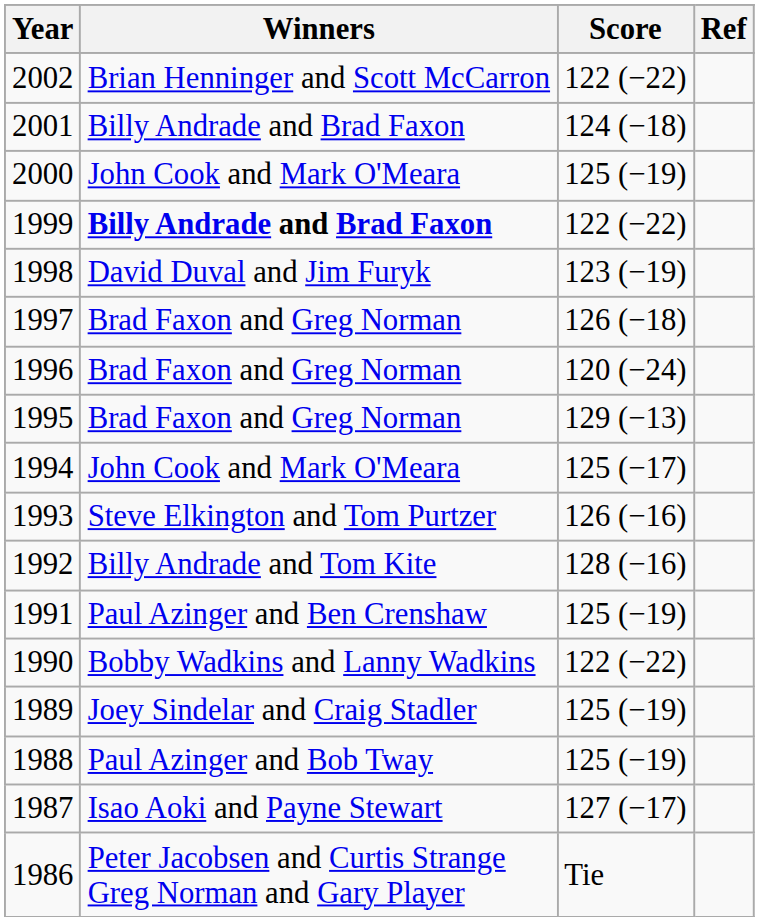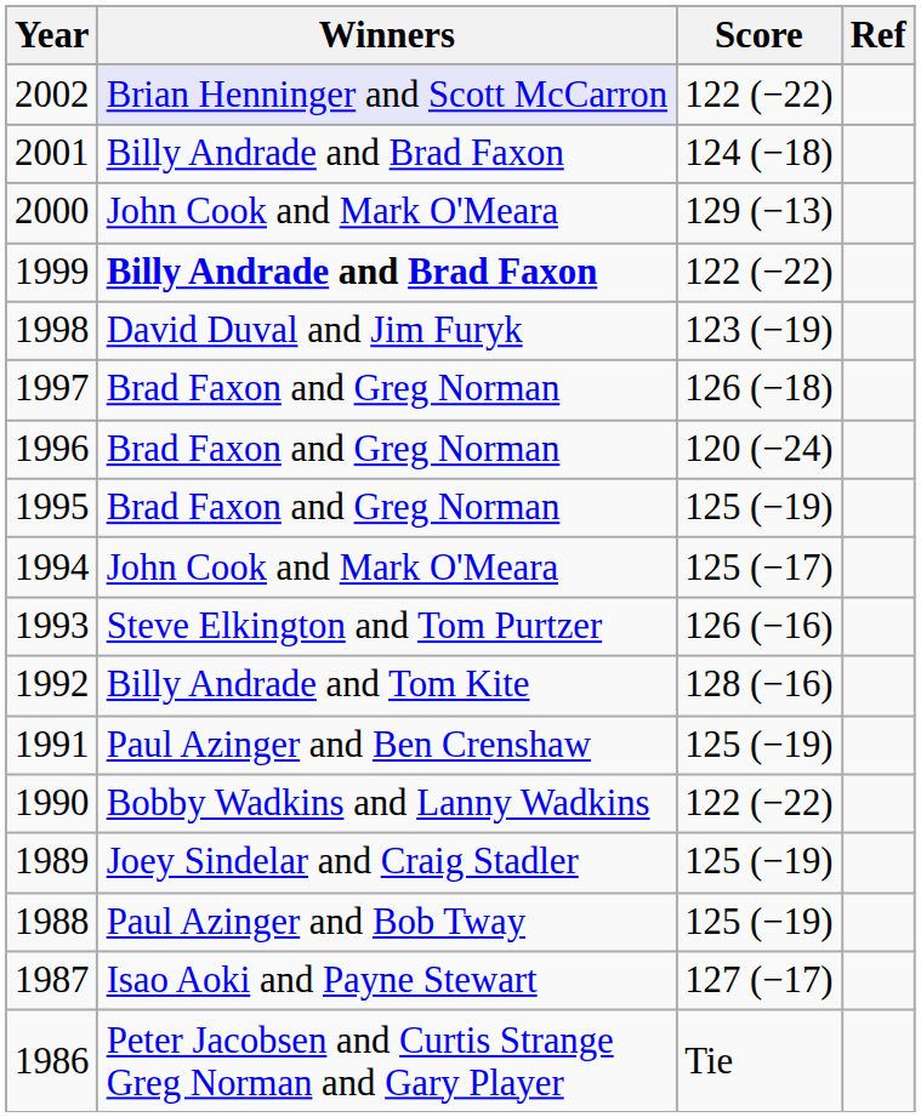 <table class=wikitable>
 <tr>
 <th>Year</th>
 <th>Winners</th>
 <th>Score</th>
 <th>Ref</th>
 </tr>
 <tr>
 <td>2002</td>
-<td><a href='#'>Brian Henninger</a> and <a href='#'>Scott McCarron</a></td>
+<td style="background: lavender;"><a href='#'>Brian Henninger</a> and <a href='#'>Scott McCarron</a></td>
 <td>122 (−22)</td>
 <td></td>
 </tr>
 <tr>
 <td>2001</td>
 <td><a href='#'>Billy Andrade</a> and <a href='#'>Brad Faxon</a></td>
 <td>124 (−18)</td>
 <td></td>
 </tr>
 <tr>
 <td>2000</td>
 <td><a href='#'>John Cook</a> and <a href='#'>Mark O'Meara</a></td>
-<td>125 (−19)</td>
+<td>129 (−13)</td>
 <td></td>
 </tr>
 <tr>
 <td>1999</td>
 <td><strong><a href='#'>Billy Andrade</a> and <a href='#'>Brad Faxon</a></strong></td>
 <td>122 (−22)</td>
 <td></td>
 </tr>
 <tr>
 <td>1998</td>
 <td><a href='#'>David Duval</a> and <a href='#'>Jim Furyk</a></td>
 <td>123 (−19)</td>
 <td></td>
 </tr>
 <tr>
 <td>1997</td>
 <td><a href='#'>Brad Faxon</a> and <a href='#'>Greg Norman</a></td>
 <td>126 (−18)</td>
 <td></td>
 </tr>
 <tr>
 <td>1996</td>
 <td><a href='#'>Brad Faxon</a> and <a href='#'>Greg Norman</a></td>
 <td>120 (−24)</td>
 <td></td>
 </tr>
 <tr>
 <td>1995</td>
 <td><a href='#'>Brad Faxon</a> and <a href='#'>Greg Norman</a></td>
-<td>129 (−13)</td>
+<td>125 (−19)</td>
 <td></td>
 </tr>
 <tr>
 <td>1994</td>
 <td><a href='#'>John Cook</a> and <a href='#'>Mark O'Meara</a></td>
 <td>125 (−17)</td>
 <td></td>
 </tr>
 <tr>
 <td>1993</td>
 <td><a href='#'>Steve Elkington</a> and <a href='#'>Tom Purtzer</a></td>
 <td>126 (−16)</td>
 <td></td>
 </tr>
 <tr>
 <td>1992</td>
 <td><a href='#'>Billy Andrade</a> and <a href='#'>Tom Kite</a></td>
 <td>128 (−16)</td>
 <td></td>
 </tr>
 <tr>
 <td>1991</td>
 <td><a href='#'>Paul Azinger</a> and <a href='#'>Ben Crenshaw</a></td>
 <td>125 (−19)</td>
 <td></td>
 </tr>
 <tr>
 <td>1990</td>
 <td><a href='#'>Bobby Wadkins</a> and <a href='#'>Lanny Wadkins</a></td>
 <td>122 (−22)</td>
 <td></td>
 </tr>
 <tr>
 <td>1989</td>
 <td><a href='#'>Joey Sindelar</a> and <a href='#'>Craig Stadler</a></td>
 <td>125 (−19)</td>
 <td></td>
 </tr>
 <tr>
 <td>1988</td>
 <td><a href='#'>Paul Azinger</a> and <a href='#'>Bob Tway</a></td>
 <td>125 (−19)</td>
 <td></td>
 </tr>
 <tr>
 <td>1987</td>
 <td><a href='#'>Isao Aoki</a> and <a href='#'>Payne Stewart</a></td>
 <td>127 (−17)</td>
 <td></td>
 </tr>
 <tr>
 <td>1986</td>
 <td><a href='#'>Peter Jacobsen</a> and <a href='#'>Curtis Strange</a><br><a href='#'>Greg Norman</a> and <a href='#'>Gary Player</a></td>
 <td>Tie</td>
 <td></td>
 </tr>
 </table>
